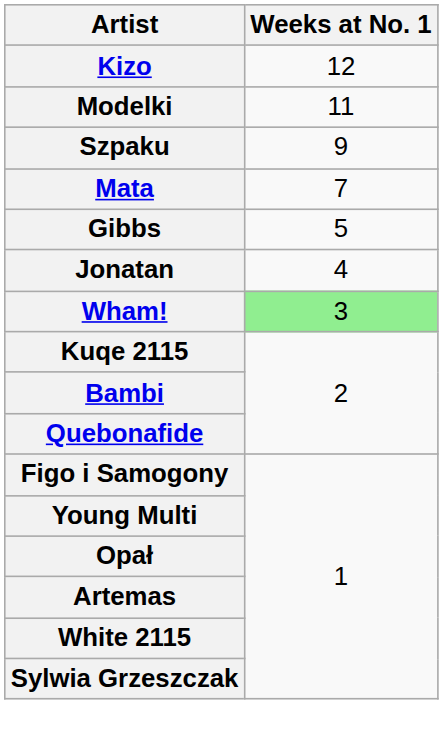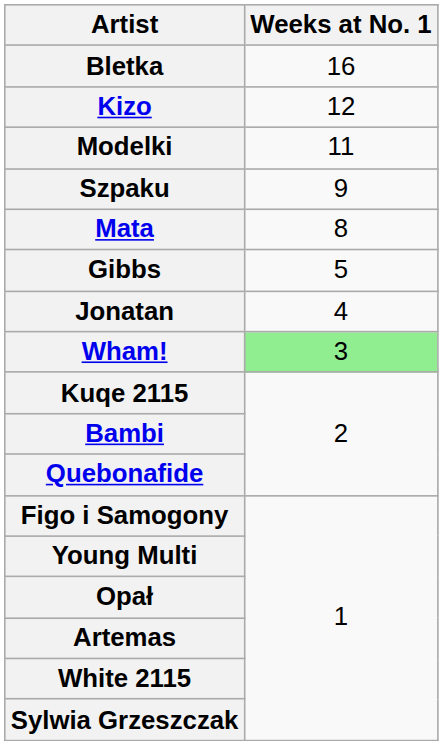 <table class="wikitable plainrowheaders" style="text-align:center;">
 <tr>
 <th>Artist</th>
 <th>Weeks at No. 1</th>
+</tr>
+<tr>
+<th scope="row">Bletka</th>
+<td>16</td>
 </tr>
 <tr>
 <th scope="row"><a href='#'>Kizo</a></th>
 <td>12</td>
 </tr>
 <tr>
 <th scope="row">Modelki</th>
 <td>11</td>
 </tr>
 <tr>
 <th scope="row">Szpaku</th>
 <td>9</td>
 </tr>
 <tr>
 <th scope="row"><a href='#'>Mata</a></th>
-<td>7</td>
+<td>8</td>
 </tr>
 <tr>
 <th scope="row">Gibbs</th>
 <td>5</td>
 </tr>
 <tr>
 <th scope="row">Jonatan</th>
 <td>4</td>
 </tr>
 <tr>
 <th scope="row"><a href='#'>Wham!</a></th>
 <td style="background: lightgreen;">3</td>
 </tr>
 <tr>
 <th scope="row">Kuqe 2115</th>
 <td rowspan="3">2</td>
 </tr>
 <tr>
 <th scope="row"><a href='#'>Bambi</a></th>
 </tr>
 <tr>
 <th scope="row"><a href='#'>Quebonafide</a></th>
 </tr>
 <tr>
 <th scope="row">Figo i Samogony</th>
 <td rowspan="6">1</td>
 </tr>
 <tr>
 <th scope="row">Young Multi</th>
 </tr>
 <tr>
 <th scope="row">Opał</th>
 </tr>
 <tr>
 <th scope="row">Artemas</th>
 </tr>
 <tr>
 <th scope="row">White 2115</th>
 </tr>
 <tr>
 <th scope="row">Sylwia Grzeszczak</th>
 </tr>
 </table>
